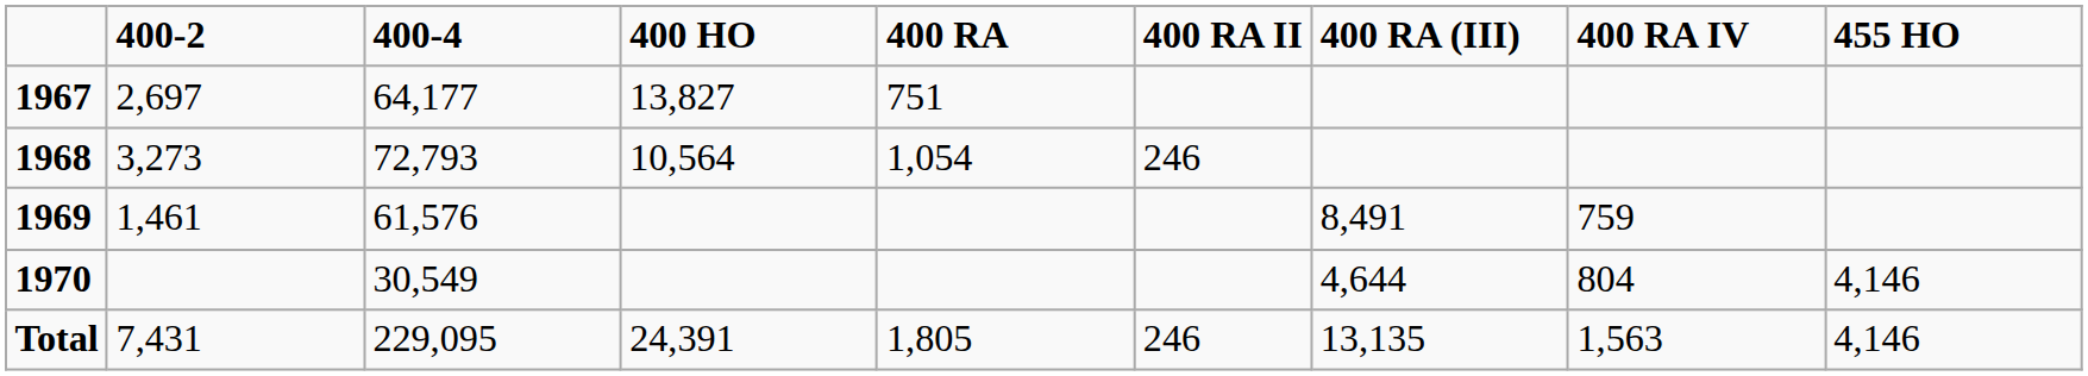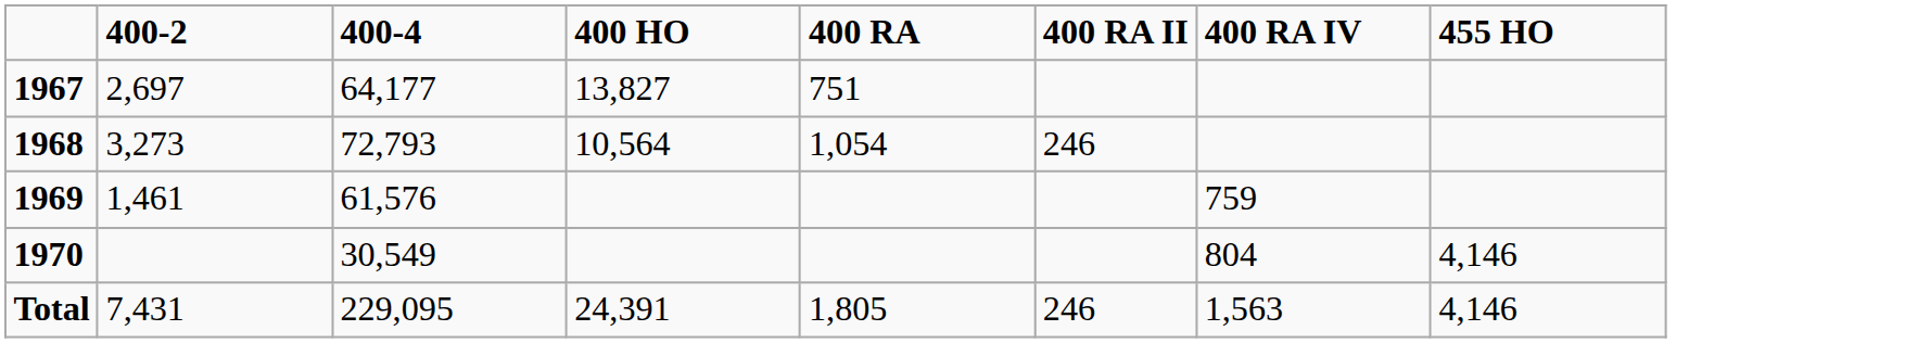 <table class="wikitable">
 <tr>
 <td></td>
 <td scope="col" style="width: 100px;"><strong>400-2</strong></td>
 <td scope="col" style="width: 100px;"><strong>400-4</strong></td>
 <td scope="col" style="width: 100px;"><strong>400 HO</strong></td>
 <td scope="col" style="width: 100px;"><strong>400 RA</strong></td>
 <td><strong>400 RA II</strong></td>
-<td scope="col" style="width: 100px;"><strong>400 RA (III)</strong></td>
 <td scope="col" style="width: 100px;"><strong>400 RA IV</strong></td>
 <td scope="col" style="width: 100px;"><strong>455 HO</strong></td>
 </tr>
 <tr>
 <td><strong>1967</strong></td>
 <td>2,697</td>
 <td>64,177</td>
 <td>13,827</td>
 <td>751</td>
-<td></td>
 <td></td>
 <td></td>
 <td></td>
 </tr>
 <tr>
 <td><strong>1968</strong></td>
 <td>3,273</td>
 <td>72,793</td>
 <td>10,564</td>
 <td>1,054</td>
 <td>246</td>
 <td></td>
 <td></td>
-<td></td>
 </tr>
 <tr>
 <td><strong>1969</strong></td>
 <td>1,461</td>
 <td>61,576</td>
 <td></td>
 <td></td>
 <td></td>
-<td>8,491</td>
 <td>759</td>
 <td></td>
 </tr>
 <tr>
 <td><strong>1970</strong></td>
 <td></td>
 <td>30,549</td>
 <td></td>
 <td></td>
 <td></td>
-<td>4,644</td>
 <td>804</td>
 <td>4,146</td>
 </tr>
 <tr>
 <td><strong>Total</strong></td>
 <td>7,431</td>
 <td>229,095</td>
 <td>24,391</td>
 <td>1,805</td>
 <td>246</td>
-<td>13,135</td>
 <td>1,563</td>
 <td>4,146</td>
 </tr>
 </table>
